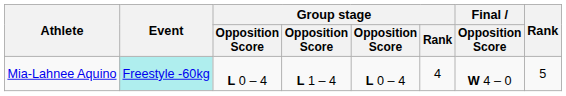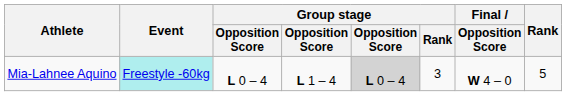 <table class="wikitable" style="font-size:90%">
 <tr>
 <th rowspan=2>Athlete</th>
 <th rowspan=2>Event</th>
 <th colspan=4>Group stage</th>
 <th>Final / </th>
 <th rowspan=2>Rank</th>
 </tr>
 <tr style="font-size:95%">
 <th>Opposition<br>Score</th>
 <th>Opposition<br>Score</th>
 <th>Opposition<br>Score</th>
 <th>Rank</th>
 <th>Opposition<br>Score</th>
 </tr>
 <tr align=center>
 <td align=left><a href='#'>Mia-Lahnee Aquino</a></td>
 <td align=left style="background: paleturquoise;"><a href='#'>Freestyle -60kg</a></td>
 <td><br><strong>L</strong> 0 – 4</td>
 <td><br><strong>L</strong> 1 – 4</td>
-<td><br><strong>L</strong> 0 – 4</td>
-<td>4 </td>
+<td style="background: lightgrey;"><br><strong>L</strong> 0 – 4</td>
+<td>3 </td>
 <td><br><strong>W</strong> 4 – 0</td>
 <td>5</td>
 </tr>
 </table>
